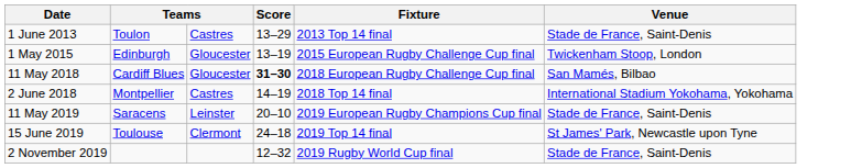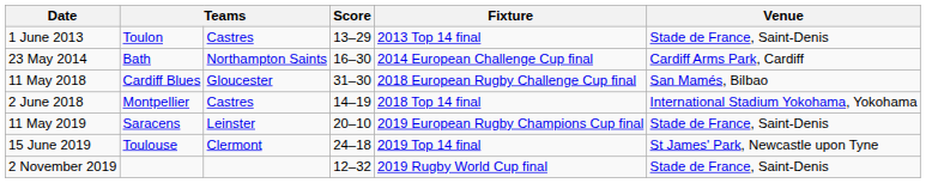 <table class="wikitable">
 <tr>
 <th>Date</th>
 <th colspan=2>Teams</th>
 <th>Score</th>
 <th>Fixture</th>
 <th>Venue</th>
 </tr>
 <tr>
 <td>1 June 2013</td>
 <td> <a href='#'>Toulon</a></td>
 <td> <a href='#'>Castres</a></td>
 <td>13–29</td>
 <td><a href='#'>2013 Top 14 final</a></td>
 <td> <a href='#'>Stade de France</a>, Saint-Denis</td>
 </tr>
 <tr>
-<td>1 May 2015</td>
-<td> <a href='#'>Edinburgh</a></td>
-<td> <a href='#'>Gloucester</a></td>
-<td>13–19</td>
-<td><a href='#'>2015 European Rugby Challenge Cup final</a></td>
-<td> <a href='#'>Twickenham Stoop</a>, London</td>
+<td>23 May 2014</td>
+<td> <a href='#'>Bath</a></td>
+<td> <a href='#'>Northampton Saints</a></td>
+<td>16–30</td>
+<td><a href='#'>2014 European Challenge Cup final</a></td>
+<td> <a href='#'>Cardiff Arms Park</a>, Cardiff</td>
 </tr>
 <tr>
 <td>11 May 2018</td>
 <td> <a href='#'>Cardiff Blues</a></td>
 <td> <a href='#'>Gloucester</a></td>
-<td><strong>31–30</strong></td>
+<td>31–30</td>
 <td><a href='#'>2018 European Rugby Challenge Cup final</a></td>
 <td> <a href='#'>San Mamés</a>, Bilbao</td>
 </tr>
 <tr>
 <td>2 June 2018</td>
 <td> <a href='#'>Montpellier</a></td>
 <td> <a href='#'>Castres</a></td>
 <td>14–19</td>
 <td><a href='#'>2018 Top 14 final</a></td>
 <td> <a href='#'>International Stadium Yokohama</a>, Yokohama</td>
 </tr>
 <tr>
 <td>11 May 2019</td>
 <td> <a href='#'>Saracens</a></td>
 <td> <a href='#'>Leinster</a></td>
 <td>20–10</td>
 <td><a href='#'>2019 European Rugby Champions Cup final</a></td>
 <td> <a href='#'>Stade de France</a>, Saint-Denis</td>
 </tr>
 <tr>
 <td>15 June 2019</td>
 <td> <a href='#'>Toulouse</a></td>
 <td> <a href='#'>Clermont</a></td>
 <td>24–18</td>
 <td><a href='#'>2019 Top 14 final</a></td>
 <td> <a href='#'>St James' Park</a>, Newcastle upon Tyne</td>
 </tr>
 <tr>
 <td>2 November 2019</td>
 <td></td>
 <td></td>
 <td>12–32</td>
 <td><a href='#'>2019 Rugby World Cup final</a></td>
 <td> <a href='#'>Stade de France</a>, Saint-Denis</td>
 </tr>
 </table>
